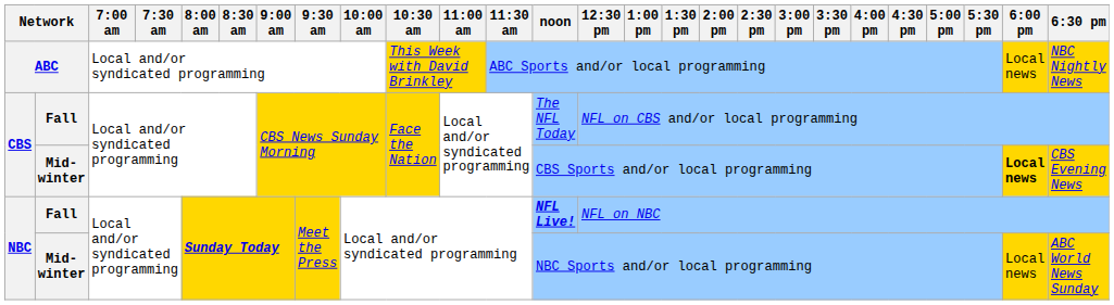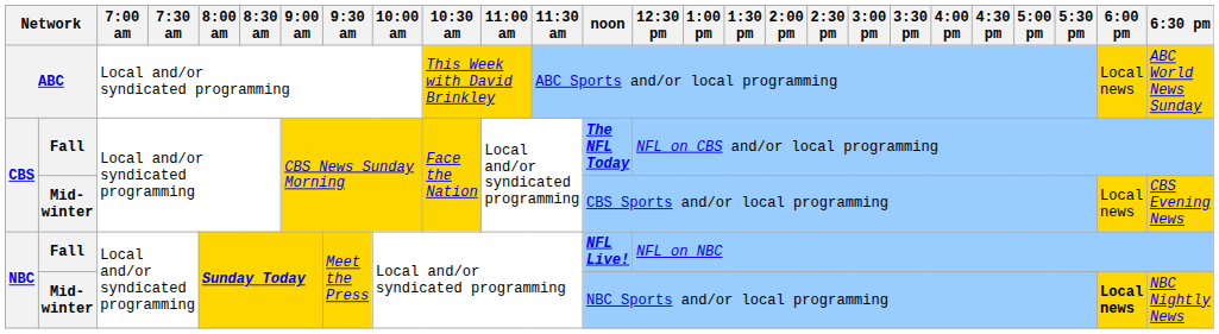 <table class=wikitable>
 <tr>
 <th width="1.5%" bgcolor="#C0C0C0" colspan="2">Network</th>
 <th width="4%" bgcolor="#C0C0C0">7:00 am</th>
 <th width="4%" bgcolor="#C0C0C0">7:30 am</th>
 <th width="4%" bgcolor="#C0C0C0">8:00 am</th>
 <th width="4%" bgcolor="#C0C0C0">8:30 am</th>
 <th width="4%" bgcolor="#C0C0C0">9:00 am</th>
 <th width="4%" bgcolor="#C0C0C0">9:30 am</th>
 <th width="4%" bgcolor="#C0C0C0">10:00 am</th>
 <th width="4%" bgcolor="#C0C0C0">10:30 am</th>
 <th width="4%" bgcolor="#C0C0C0">11:00 am</th>
 <th width="4%" bgcolor="#C0C0C0">11:30 am</th>
 <th width="4%" bgcolor="#C0C0C0">noon</th>
 <th width="4%" bgcolor="#C0C0C0">12:30 pm</th>
 <th width="4%" bgcolor="#C0C0C0">1:00 pm</th>
 <th width="4%" bgcolor="#C0C0C0">1:30 pm</th>
 <th width="4%" bgcolor="#C0C0C0">2:00 pm</th>
 <th width="4%" bgcolor="#C0C0C0">2:30 pm</th>
 <th width="4%" bgcolor="#C0C0C0">3:00 pm</th>
 <th width="4%" bgcolor="#C0C0C0">3:30 pm</th>
 <th width="4%" bgcolor="#C0C0C0">4:00 pm</th>
 <th width="4%" bgcolor="#C0C0C0">4:30 pm</th>
 <th width="4%" bgcolor="#C0C0C0">5:00 pm</th>
 <th width="4%" bgcolor="#C0C0C0">5:30 pm</th>
 <th width="4%" bgcolor="#C0C0C0">6:00 pm</th>
 <th width="4%" bgcolor="#C0C0C0">6:30 pm</th>
 </tr>
 <tr>
 <th bgcolor="#C0C0C0" colspan="2"><a href='#'>ABC</a></th>
 <td bgcolor="white" colspan="7">Local and/or<br>syndicated programming</td>
 <td bgcolor="gold" colspan="2"><em><a href='#'>This Week with David Brinkley</a></em></td>
 <td bgcolor="99ccff" colspan="13"><a href='#'>ABC Sports</a> and/or local programming</td>
 <td bgcolor="gold">Local news</td>
-<td bgcolor="gold" rowspan="1"><em><a href='#'>NBC Nightly News</a></em></td>
+<td bgcolor="gold"><em><a href='#'>ABC World News Sunday</a></em></td>
 </tr>
 <tr>
 <th bgcolor="#C0C0C0" rowspan="2"><a href='#'>CBS</a></th>
 <th>Fall</th>
 <td bgcolor="white" rowspan="2"colspan="4">Local and/or<br>syndicated programming</td>
 <td bgcolor="gold" rowspan="2"colspan="3"><em><a href='#'>CBS News Sunday Morning</a></em></td>
 <td bgcolor="gold" rowspan="2"colspan="1"><em><a href='#'>Face the Nation</a></em></td>
 <td bgcolor="white" rowspan="2"colspan="2">Local and/or<br>syndicated programming</td>
-<td bgcolor="99ccff" rowspan="1"><em><a href='#'>The NFL Today</a></em></td>
+<td bgcolor="99ccff" rowspan="1"><strong><em><a href='#'>The NFL Today</a></em></strong></td>
 <td bgcolor="99ccff" colspan="13" rowspan="1"><em><a href='#'>NFL on CBS</a></em> and/or local programming</td>
 </tr>
 <tr>
 <th>Mid-winter</th>
 <td bgcolor="99ccff" rowspan="1"colspan="12"><a href='#'>CBS Sports</a> and/or local programming</td>
-<td bgcolor="gold"rowspan="1"><strong>Local news</strong></td>
+<td bgcolor="gold"rowspan="1">Local news</td>
 <td bgcolor="gold"rowspan="1"><em><a href='#'>CBS Evening News</a></em></td>
 </tr>
 <tr>
 <th bgcolor="#C0C0C0" rowspan="2"><a href='#'>NBC</a></th>
 <th>Fall</th>
 <td bgcolor="white" colspan="2" rowspan="2">Local and/or<br>syndicated programming</td>
 <td bgcolor="gold" colspan="3" rowspan="2"><strong><em><a href='#'>Sunday Today</a></em></strong></td>
 <td bgcolor="gold" rowspan="2"><em><a href='#'>Meet the Press</a></em></td>
 <td bgcolor="white" colspan="4" rowspan="2">Local and/or<br>syndicated programming</td>
 <td bgcolor="99ccff" rowspan="1"><strong><em><a href='#'>NFL Live!</a></em></strong></td>
 <td bgcolor="99ccff" colspan="13" rowspan="1"><em><a href='#'>NFL on NBC</a></em></td>
 </tr>
 <tr>
 <th>Mid-winter</th>
 <td bgcolor="99ccff" colspan="12" rowspan="1"><a href='#'>NBC Sports</a> and/or local programming</td>
-<td bgcolor="gold" rowspan="1">Local news</td>
-<td bgcolor="gold"><em><a href='#'>ABC World News Sunday</a></em></td>
+<td bgcolor="gold" rowspan="1"><strong>Local news</strong></td>
+<td bgcolor="gold" rowspan="1"><em><a href='#'>NBC Nightly News</a></em></td>
 </tr>
 </table>
